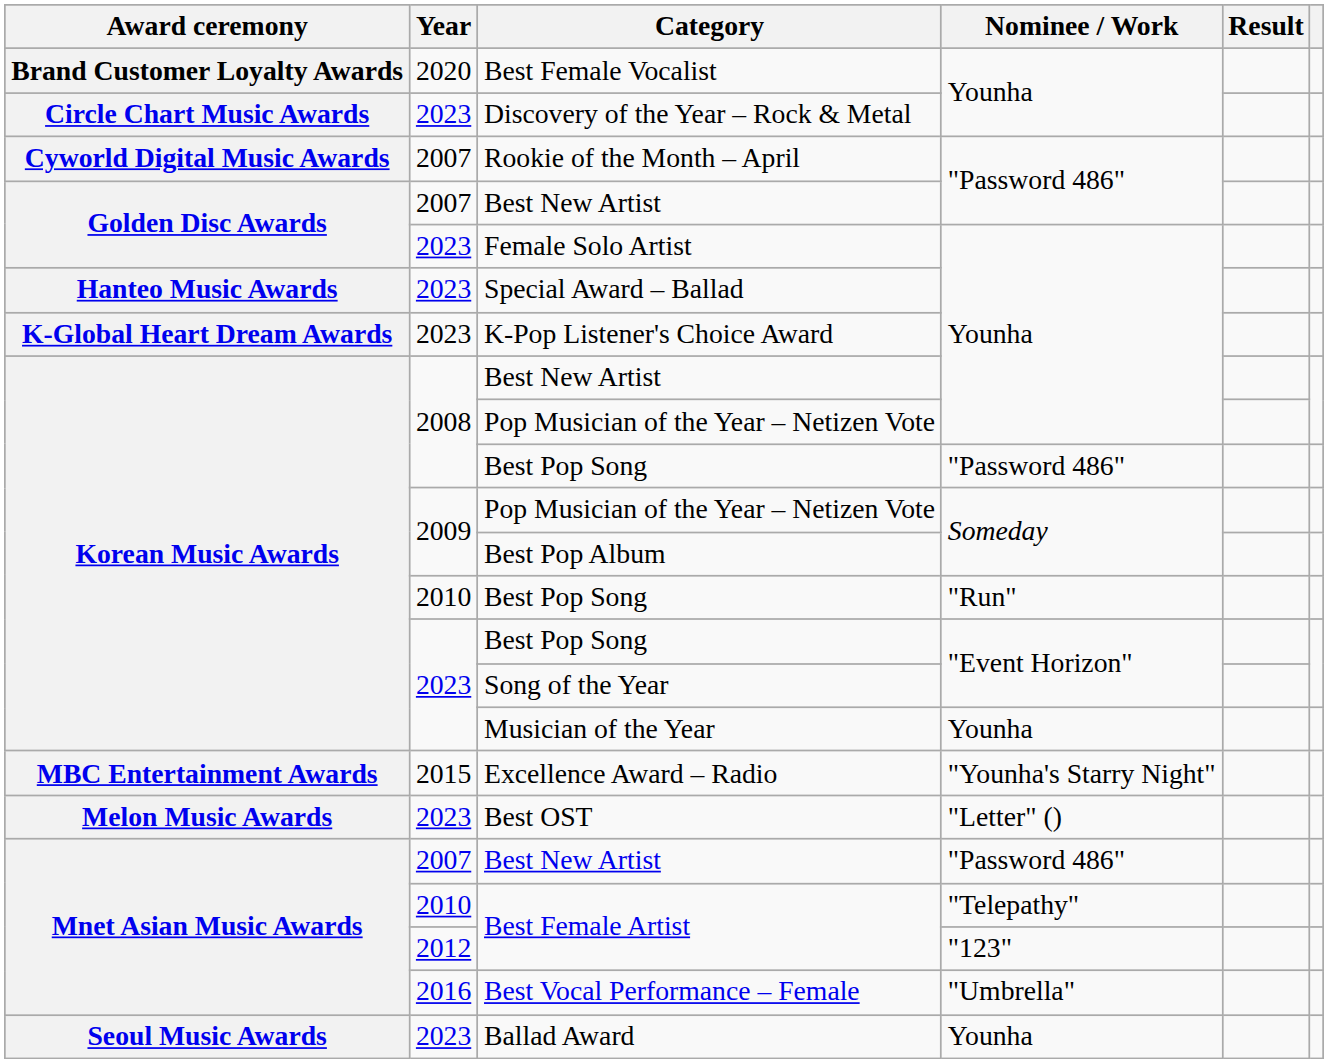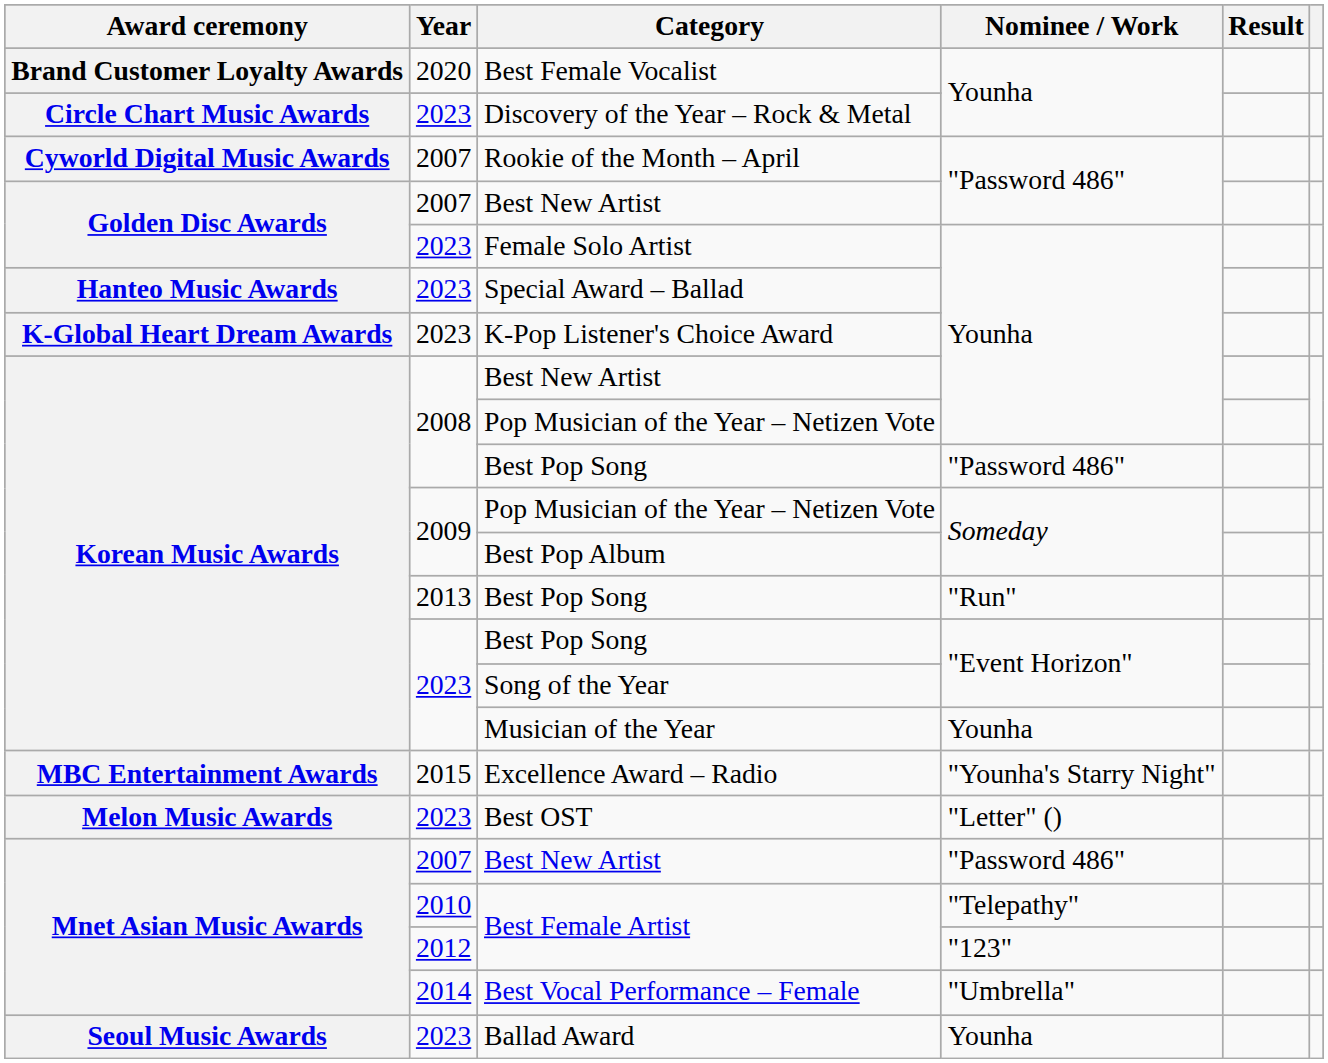 <table class="wikitable plainrowheaders sortable">
 <tr>
 <th scope="col">Award ceremony</th>
 <th scope="col">Year</th>
 <th scope="col">Category </th>
 <th scope="col">Nominee / Work</th>
 <th scope="col">Result</th>
 <th scope="col" class="unsortable"></th>
 </tr>
 <tr>
 <th scope="row">Brand Customer Loyalty Awards</th>
 <td style="text-align:center">2020</td>
 <td>Best Female Vocalist</td>
 <td rowspan="2">Younha</td>
 <td></td>
 <td style="text-align:center"></td>
 </tr>
 <tr>
 <th scope="row"><a href='#'>Circle Chart Music Awards</a></th>
 <td style="text-align:center"><a href='#'>2023</a></td>
 <td>Discovery of the Year – Rock & Metal</td>
 <td></td>
 <td style="text-align:center"></td>
 </tr>
 <tr>
 <th scope="row"><a href='#'>Cyworld Digital Music Awards</a></th>
 <td style="text-align:center">2007</td>
 <td>Rookie of the Month – April</td>
 <td rowspan="2">"Password 486"</td>
 <td></td>
 <td style="text-align:center"></td>
 </tr>
 <tr>
 <th scope="row" rowspan="2"><a href='#'>Golden Disc Awards</a></th>
 <td style="text-align:center">2007</td>
 <td>Best New Artist</td>
 <td></td>
 <td style="text-align:center"></td>
 </tr>
 <tr>
 <td style="text-align:center"><a href='#'>2023</a></td>
 <td>Female Solo Artist</td>
 <td rowspan="5">Younha</td>
 <td></td>
 <td style="text-align:center"></td>
 </tr>
 <tr>
 <th scope="row"><a href='#'>Hanteo Music Awards</a></th>
 <td style="text-align:center"><a href='#'>2023</a></td>
 <td>Special Award – Ballad</td>
 <td></td>
 <td style="text-align:center"></td>
 </tr>
 <tr>
 <th scope="row"><a href='#'>K-Global Heart Dream Awards</a></th>
 <td style="text-align:center">2023</td>
 <td>K-Pop Listener's Choice Award</td>
 <td></td>
 <td style="text-align:center"></td>
 </tr>
 <tr>
 <th rowspan="9" scope="row"><a href='#'>Korean Music Awards</a></th>
 <td rowspan="3" style="text-align:center">2008</td>
 <td>Best New Artist</td>
 <td></td>
 <td rowspan="2" style="text-align:center"></td>
 </tr>
 <tr>
 <td>Pop Musician of the Year – Netizen Vote</td>
 <td></td>
 </tr>
 <tr>
 <td>Best Pop Song</td>
 <td>"Password 486"</td>
 <td></td>
 <td style="text-align:center"></td>
 </tr>
 <tr>
 <td rowspan="2" style="text-align:center">2009</td>
 <td>Pop Musician of the Year – Netizen Vote</td>
 <td rowspan="2"><em>Someday</em></td>
 <td></td>
 <td style="text-align:center"></td>
 </tr>
 <tr>
 <td>Best Pop Album</td>
 <td></td>
 <td style="text-align:center"></td>
 </tr>
 <tr>
-<td style="text-align:center">2010</td>
+<td style="text-align:center">2013</td>
 <td>Best Pop Song</td>
 <td>"Run"</td>
 <td></td>
 <td style="text-align:center"></td>
 </tr>
 <tr>
 <td rowspan="3" style="text-align:center"><a href='#'>2023</a></td>
 <td>Best Pop Song</td>
 <td rowspan="2">"Event Horizon"</td>
 <td></td>
 <td rowspan="2" style="text-align:center"></td>
 </tr>
 <tr>
 <td>Song of the Year</td>
 <td></td>
 </tr>
 <tr>
 <td>Musician of the Year</td>
 <td>Younha</td>
 <td></td>
 <td style="text-align:center"></td>
 </tr>
 <tr>
 <th scope="row"><a href='#'>MBC Entertainment Awards</a></th>
 <td style="text-align:center">2015</td>
 <td>Excellence Award – Radio</td>
 <td>"Younha's Starry Night"</td>
 <td></td>
 <td style="text-align:center"></td>
 </tr>
 <tr>
 <th scope="row"><a href='#'>Melon Music Awards</a></th>
 <td style="text-align:center"><a href='#'>2023</a></td>
 <td>Best OST</td>
 <td>"Letter" ()</td>
 <td></td>
 <td></td>
 </tr>
 <tr>
 <th scope="row" rowspan="4"><a href='#'>Mnet Asian Music Awards</a></th>
 <td style="text-align:center"><a href='#'>2007</a></td>
 <td><a href='#'>Best New Artist</a></td>
 <td>"Password 486"</td>
 <td></td>
 <td style="text-align:center"></td>
 </tr>
 <tr>
 <td style="text-align:center"><a href='#'>2010</a></td>
 <td rowspan="2"><a href='#'>Best Female Artist</a></td>
 <td>"Telepathy"</td>
 <td></td>
 <td style="text-align:center"></td>
 </tr>
 <tr>
 <td style="text-align:center"><a href='#'>2012</a></td>
 <td>"123"</td>
 <td></td>
 <td style="text-align:center"></td>
 </tr>
 <tr>
-<td style="text-align:center"><a href='#'>2016</a></td>
+<td style="text-align:center"><a href='#'>2014</a></td>
 <td><a href='#'>Best Vocal Performance – Female</a></td>
 <td>"Umbrella"</td>
 <td></td>
 <td style="text-align:center"></td>
 </tr>
 <tr>
 <th scope="row"><a href='#'>Seoul Music Awards</a></th>
 <td style="text-align:center"><a href='#'>2023</a></td>
 <td>Ballad Award</td>
 <td>Younha</td>
 <td></td>
 <td style="text-align:center"></td>
 </tr>
 </table>
